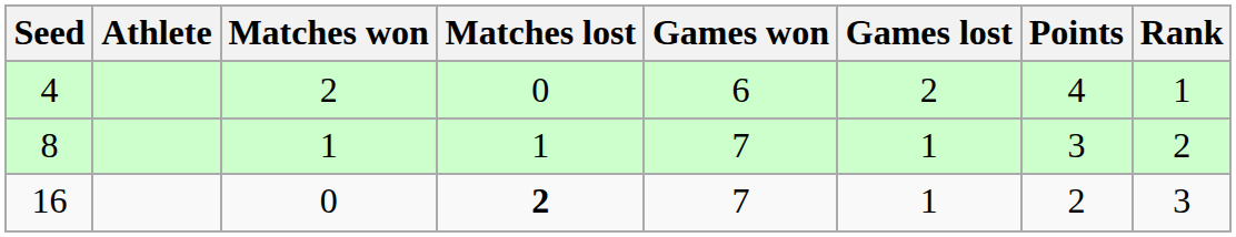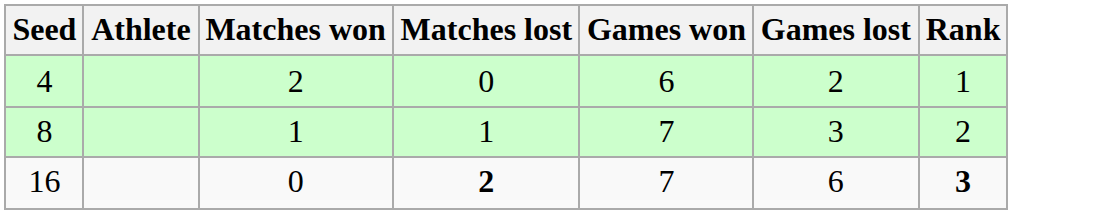 <table class="wikitable">
 <tr>
 <th>Seed</th>
 <th>Athlete</th>
 <th>Matches won</th>
 <th>Matches lost</th>
 <th>Games won</th>
 <th>Games lost</th>
-<th>Points</th>
 <th>Rank</th>
 </tr>
 <tr bgcolor="#ccffcc">
 <td align="center">4</td>
 <td></td>
 <td align="center">2</td>
 <td align="center">0</td>
 <td align="center">6</td>
 <td align="center">2</td>
-<td align="center">4</td>
 <td align="center">1</td>
 </tr>
 <tr bgcolor="#ccffcc">
 <td align="center">8</td>
 <td></td>
 <td align="center">1</td>
 <td align="center">1</td>
 <td align="center">7</td>
-<td align="center">1</td>
 <td align="center">3</td>
 <td align="center">2</td>
 </tr>
 <tr>
 <td align="center">16</td>
 <td></td>
 <td align="center">0</td>
 <td align="center"><strong>2</strong></td>
 <td align="center">7</td>
-<td align="center">1</td>
-<td align="center">2</td>
-<td align="center">3</td>
+<td align="center">6</td>
+<td align="center"><strong>3</strong></td>
 </tr>
 </table>
